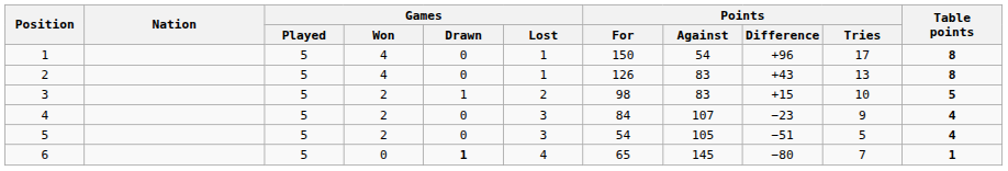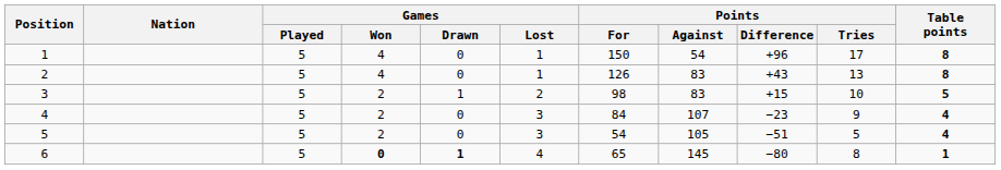 <table class="wikitable" style="text-align:center">
 <tr>
 <th rowspan="2" style="width:8%;">Position</th>
 <th rowspan="2" style="width:18%;">Nation</th>
 <th colspan="4" style="width:32%;">Games</th>
 <th colspan="4" style="width:32%;">Points</th>
 <th rowspan="2" style="width:10%;">Table<br>points</th>
 </tr>
 <tr>
 <th style="width:8%;">Played</th>
 <th style="width:8%;">Won</th>
 <th style="width:8%;">Drawn</th>
 <th style="width:8%;">Lost</th>
 <th style="width:8%;">For</th>
 <th style="width:8%;">Against</th>
 <th style="width:8%;">Difference</th>
 <th style="width:8%;">Tries</th>
 </tr>
 <tr>
 <td>1</td>
 <td align="left"></td>
 <td>5</td>
 <td>4</td>
 <td>0</td>
 <td>1</td>
 <td>150</td>
 <td>54</td>
 <td>+96</td>
 <td>17</td>
 <td><strong>8</strong></td>
 </tr>
 <tr>
 <td>2</td>
 <td align="left"></td>
 <td>5</td>
 <td>4</td>
 <td>0</td>
 <td>1</td>
 <td>126</td>
 <td>83</td>
 <td>+43</td>
 <td>13</td>
 <td><strong>8</strong></td>
 </tr>
 <tr>
 <td>3</td>
 <td align="left"></td>
 <td>5</td>
 <td>2</td>
 <td>1</td>
 <td>2</td>
 <td>98</td>
 <td>83</td>
 <td>+15</td>
 <td>10</td>
 <td><strong>5</strong></td>
 </tr>
 <tr>
 <td>4</td>
 <td align="left"></td>
 <td>5</td>
 <td>2</td>
 <td>0</td>
 <td>3</td>
 <td>84</td>
 <td>107</td>
 <td>−23</td>
 <td>9</td>
 <td><strong>4</strong></td>
 </tr>
 <tr>
 <td>5</td>
 <td align="left"></td>
 <td>5</td>
 <td>2</td>
 <td>0</td>
 <td>3</td>
 <td>54</td>
 <td>105</td>
 <td>−51</td>
 <td>5</td>
 <td><strong>4</strong></td>
 </tr>
 <tr>
 <td>6</td>
 <td align="left"></td>
 <td>5</td>
-<td>0</td>
+<td><strong>0</strong></td>
 <td><strong>1</strong></td>
 <td>4</td>
 <td>65</td>
 <td>145</td>
 <td>−80</td>
-<td>7</td>
+<td>8</td>
 <td><strong>1</strong></td>
 </tr>
 </table>
